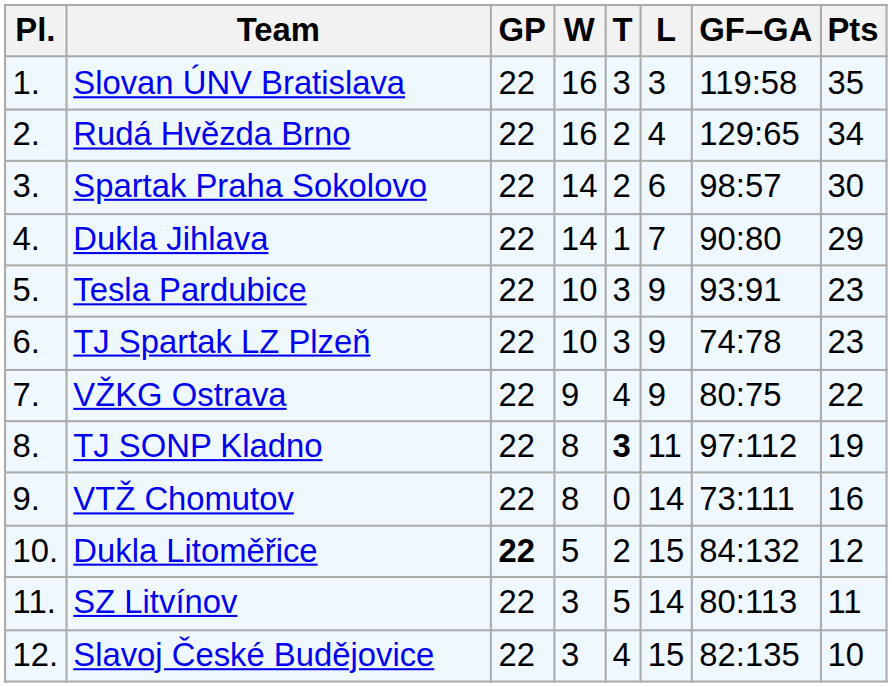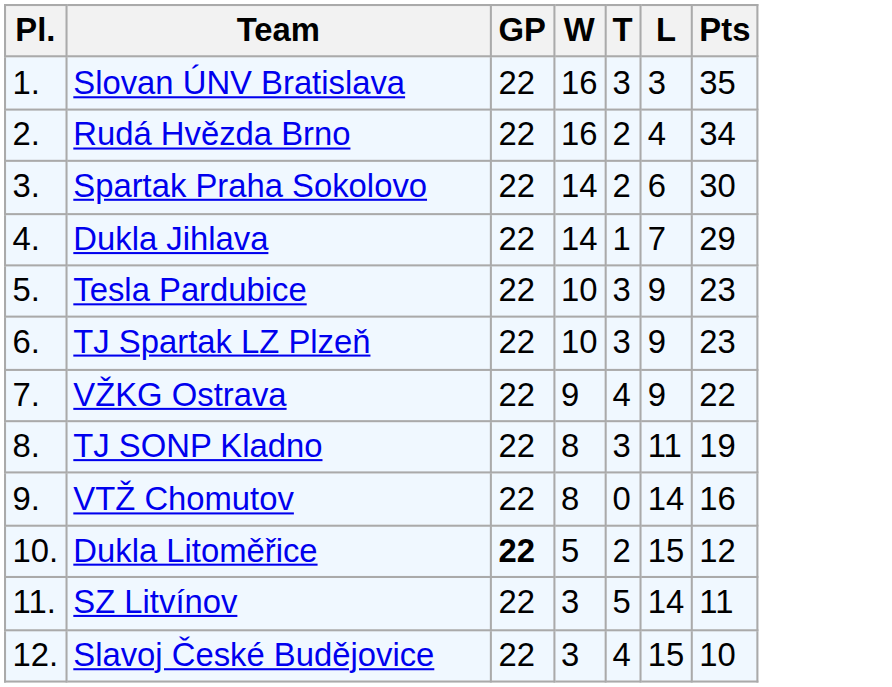 <table class="wikitable">
 <tr>
 <th>Pl.</th>
 <th width="200">Team</th>
 <th>GP</th>
 <th>W</th>
 <th>T</th>
 <th>L</th>
-<th>GF–GA</th>
 <th>Pts</th>
 </tr>
 <tr bgcolor="#f0f8ff">
 <td>1.</td>
 <td><a href='#'>Slovan ÚNV Bratislava</a></td>
 <td>22</td>
 <td>16</td>
 <td>3</td>
 <td>3</td>
-<td>119:58</td>
 <td>35</td>
 </tr>
 <tr bgcolor="#f0f8ff">
 <td>2.</td>
 <td><a href='#'>Rudá Hvězda Brno</a></td>
 <td>22</td>
 <td>16</td>
 <td>2</td>
 <td>4</td>
-<td>129:65</td>
 <td>34</td>
 </tr>
 <tr bgcolor="#f0f8ff">
 <td>3.</td>
 <td><a href='#'>Spartak Praha Sokolovo</a></td>
 <td>22</td>
 <td>14</td>
 <td>2</td>
 <td>6</td>
-<td>98:57</td>
 <td>30</td>
 </tr>
 <tr bgcolor="#f0f8ff">
 <td>4.</td>
 <td><a href='#'>Dukla Jihlava</a></td>
 <td>22</td>
 <td>14</td>
 <td>1</td>
 <td>7</td>
-<td>90:80</td>
 <td>29</td>
 </tr>
 <tr bgcolor="#f0f8ff">
 <td>5.</td>
 <td><a href='#'>Tesla Pardubice</a></td>
 <td>22</td>
 <td>10</td>
 <td>3</td>
 <td>9</td>
-<td>93:91</td>
 <td>23</td>
 </tr>
 <tr bgcolor="#f0f8ff">
 <td>6.</td>
 <td><a href='#'>TJ Spartak LZ Plzeň</a></td>
 <td>22</td>
 <td>10</td>
 <td>3</td>
 <td>9</td>
-<td>74:78</td>
 <td>23</td>
 </tr>
 <tr bgcolor="#f0f8ff">
 <td>7.</td>
 <td><a href='#'>VŽKG Ostrava</a></td>
 <td>22</td>
 <td>9</td>
 <td>4</td>
 <td>9</td>
-<td>80:75</td>
 <td>22</td>
 </tr>
 <tr bgcolor="#f0f8ff">
 <td>8.</td>
 <td><a href='#'>TJ SONP Kladno</a></td>
 <td>22</td>
 <td>8</td>
-<td><strong>3</strong></td>
+<td>3</td>
 <td>11</td>
-<td>97:112</td>
 <td>19</td>
 </tr>
 <tr bgcolor="#f0f8ff">
 <td>9.</td>
 <td><a href='#'>VTŽ Chomutov</a></td>
 <td>22</td>
 <td>8</td>
 <td>0</td>
 <td>14</td>
-<td>73:111</td>
 <td>16</td>
 </tr>
 <tr bgcolor="#f0f8ff">
 <td>10.</td>
 <td><a href='#'>Dukla Litoměřice</a></td>
 <td><strong>22</strong></td>
 <td>5</td>
 <td>2</td>
 <td>15</td>
-<td>84:132</td>
 <td>12</td>
 </tr>
 <tr bgcolor="#f0f8ff">
 <td>11.</td>
 <td><a href='#'>SZ Litvínov</a></td>
 <td>22</td>
 <td>3</td>
 <td>5</td>
 <td>14</td>
-<td>80:113</td>
 <td>11</td>
 </tr>
 <tr bgcolor="#f0f8ff">
 <td>12.</td>
 <td><a href='#'>Slavoj České Budějovice</a></td>
 <td>22</td>
 <td>3</td>
 <td>4</td>
 <td>15</td>
-<td>82:135</td>
 <td>10</td>
 </tr>
 </table>
